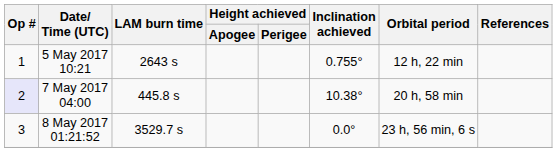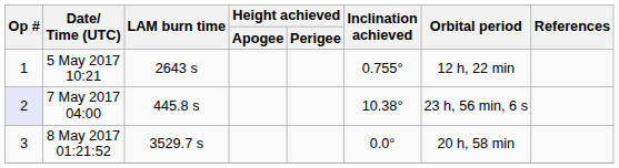 <table cellpadding="2" style="margin:0 auto; text-align:center;" class="wikitable sortable">
 <tr>
 <th rowspan="2">Op #</th>
 <th rowspan="2">Date/<br>Time (UTC)</th>
 <th rowspan="2">LAM burn time</th>
 <th colspan="2">Height achieved</th>
 <th rowspan="2">Inclination<br>achieved</th>
 <th rowspan="2">Orbital period</th>
 <th rowspan="2">References</th>
 </tr>
 <tr>
 <th>Apogee</th>
 <th>Perigee</th>
 </tr>
 <tr>
 <td>1</td>
 <td>5 May 2017 <br> 10:21</td>
 <td>2643 s</td>
 <td></td>
 <td></td>
 <td>0.755°</td>
 <td>12 h, 22 min</td>
 <td></td>
 </tr>
 <tr>
 <td style="background: lavender;">2</td>
 <td>7 May 2017 <br> 04:00</td>
 <td>445.8 s</td>
 <td></td>
 <td></td>
 <td>10.38°</td>
-<td>20 h, 58 min</td>
+<td>23 h, 56 min, 6 s</td>
 <td></td>
 </tr>
 <tr>
 <td>3</td>
 <td>8 May 2017 <br> 01:21:52</td>
 <td>3529.7 s</td>
 <td></td>
 <td></td>
 <td>0.0°</td>
-<td>23 h, 56 min, 6 s</td>
+<td>20 h, 58 min</td>
 <td></td>
 </tr>
 <tr>
 </tr>
 </table>
